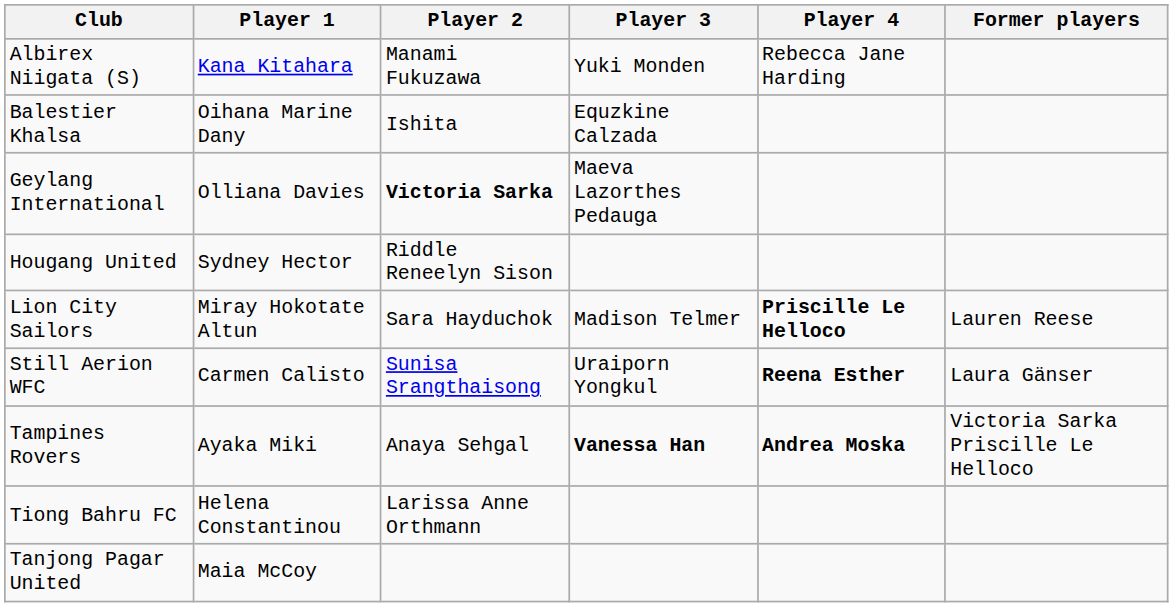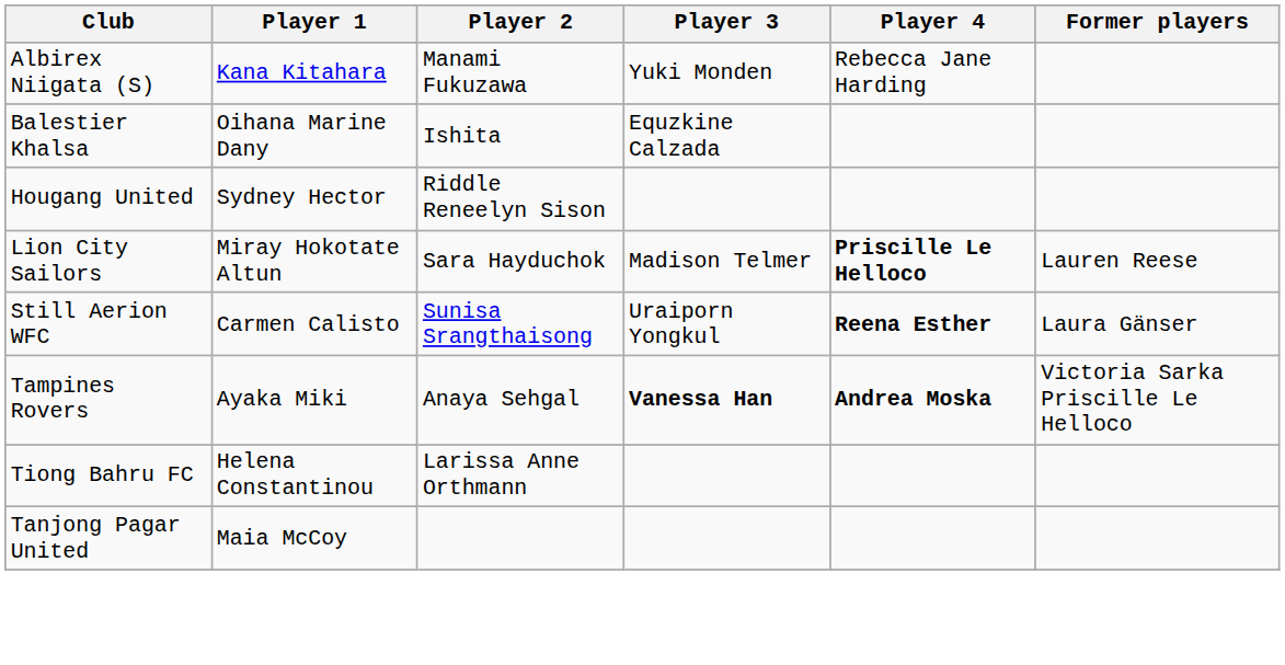 <table class="wikitable sortable" style="font-size:90%;">
 <tr>
 <th style="width:105px;">Club</th>
 <th style="width:105px;">Player 1</th>
 <th style="width:105px;">Player 2</th>
 <th style="width:105px;">Player 3</th>
 <th style="width:105px;">Player 4</th>
 <th style="width:125px;">Former players</th>
 </tr>
 <tr>
 <td>Albirex Niigata (S)</td>
 <td> <a href='#'>Kana Kitahara</a></td>
 <td> Manami Fukuzawa</td>
 <td> Yuki Monden</td>
 <td>  Rebecca Jane Harding</td>
 <td></td>
 </tr>
 <tr>
 <td>Balestier Khalsa</td>
 <td> Oihana Marine Dany</td>
 <td> Ishita</td>
 <td>Equzkine Calzada</td>
-<td></td>
-<td></td>
-</tr>
-<tr>
-<td>Geylang International</td>
-<td> Olliana Davies</td>
-<td> <strong>Victoria Sarka</strong></td>
-<td> Maeva Lazorthes Pedauga</td>
 <td></td>
 <td></td>
 </tr>
 <tr>
 <td>Hougang United</td>
 <td> Sydney Hector</td>
 <td> Riddle Reneelyn Sison</td>
 <td></td>
 <td></td>
 <td></td>
 </tr>
 <tr>
 <td>Lion City Sailors</td>
 <td> Miray Hokotate Altun</td>
 <td> Sara Hayduchok</td>
 <td> Madison Telmer</td>
 <td> <strong>Priscille Le Helloco</strong></td>
 <td> Lauren Reese</td>
 </tr>
 <tr>
 <td>Still Aerion WFC</td>
 <td> Carmen Calisto</td>
 <td> <a href='#'>Sunisa Srangthaisong</a></td>
 <td> Uraiporn Yongkul</td>
 <td> <strong>Reena Esther</strong></td>
 <td> Laura Gänser</td>
 </tr>
 <tr>
 <td>Tampines Rovers</td>
 <td> Ayaka Miki</td>
 <td> Anaya Sehgal</td>
 <td> <strong>Vanessa Han</strong></td>
 <td> <strong>Andrea Moska</strong></td>
 <td> Victoria Sarka<br> Priscille Le Helloco</td>
 </tr>
 <tr>
 <td>Tiong Bahru FC</td>
 <td> Helena Constantinou</td>
 <td> Larissa Anne Orthmann</td>
 <td></td>
 <td></td>
 <td></td>
 </tr>
 <tr>
 <td>Tanjong Pagar United</td>
 <td> Maia McCoy</td>
 <td></td>
 <td></td>
 <td></td>
 <td></td>
 </tr>
 </table>
